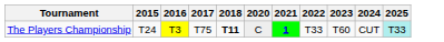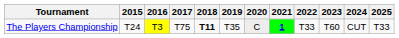 <table class="wikitable" style="font-size:95%;text-align:center;">
 <tr>
 <th>Tournament</th>
 <th>2015</th>
 <th>2016</th>
 <th>2017</th>
 <th>2018</th>
+<th>2019</th>
 <th>2020</th>
 <th>2021</th>
 <th>2022</th>
 <th>2023</th>
 <th>2024</th>
 <th>2025</th>
 </tr>
 <tr>
 <td align=left><a href='#'>The Players Championship</a></td>
 <td>T24</td>
 <td style="background:yellow;">T3</td>
 <td>T75</td>
 <td><strong>T11</strong></td>
+<td>T35</td>
 <td style="background:#eeeeee;">C</td>
 <td style="background:lime;"><a href='#'><strong>1</strong></a></td>
 <td>T33</td>
 <td>T60</td>
 <td>CUT</td>
-<td style="background: paleturquoise;">T33</td>
+<td>T33</td>
 </tr>
 </table>
